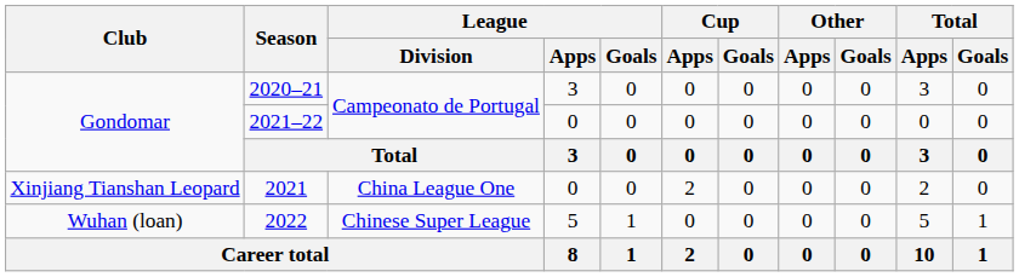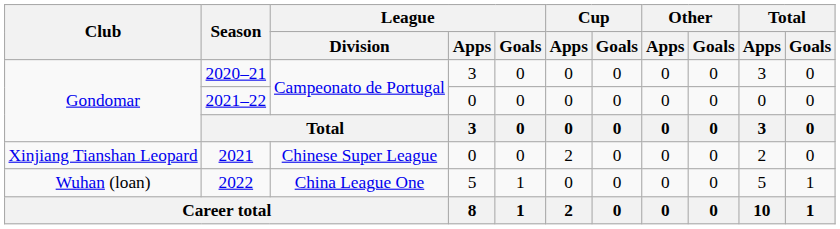 <table class="wikitable" style="text-align: center">
 <tr>
 <th rowspan="2">Club</th>
 <th rowspan="2">Season</th>
 <th colspan="3">League</th>
 <th colspan="2">Cup</th>
 <th colspan="2">Other</th>
 <th colspan="2">Total</th>
 </tr>
 <tr>
 <th>Division</th>
 <th>Apps</th>
 <th>Goals</th>
 <th>Apps</th>
 <th>Goals</th>
 <th>Apps</th>
 <th>Goals</th>
 <th>Apps</th>
 <th>Goals</th>
 </tr>
 <tr>
 <td rowspan="3"><a href='#'>Gondomar</a></td>
 <td><a href='#'>2020–21</a></td>
 <td rowspan="2"><a href='#'>Campeonato de Portugal</a></td>
 <td>3</td>
 <td>0</td>
 <td>0</td>
 <td>0</td>
 <td>0</td>
 <td>0</td>
 <td>3</td>
 <td>0</td>
 </tr>
 <tr>
 <td><a href='#'>2021–22</a></td>
 <td>0</td>
 <td>0</td>
 <td>0</td>
 <td>0</td>
 <td>0</td>
 <td>0</td>
 <td>0</td>
 <td>0</td>
 </tr>
 <tr>
 <th colspan=2>Total</th>
 <th>3</th>
 <th>0</th>
 <th>0</th>
 <th>0</th>
 <th>0</th>
 <th>0</th>
 <th>3</th>
 <th>0</th>
 </tr>
 <tr>
 <td><a href='#'>Xinjiang Tianshan Leopard</a></td>
 <td><a href='#'>2021</a></td>
-<td><a href='#'>China League One</a></td>
+<td><a href='#'>Chinese Super League</a></td>
 <td>0</td>
 <td>0</td>
 <td>2</td>
 <td>0</td>
 <td>0</td>
 <td>0</td>
 <td>2</td>
 <td>0</td>
 </tr>
 <tr>
 <td><a href='#'>Wuhan</a> (loan)</td>
 <td><a href='#'>2022</a></td>
-<td><a href='#'>Chinese Super League</a></td>
+<td><a href='#'>China League One</a></td>
 <td>5</td>
 <td>1</td>
 <td>0</td>
 <td>0</td>
 <td>0</td>
 <td>0</td>
 <td>5</td>
 <td>1</td>
 </tr>
 <tr>
 <th colspan=3>Career total</th>
 <th>8</th>
 <th>1</th>
 <th>2</th>
 <th>0</th>
 <th>0</th>
 <th>0</th>
 <th>10</th>
 <th>1</th>
 </tr>
 </table>
